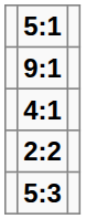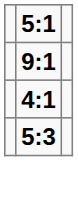 <table bgcolor="#f9f9f9" cellpadding="3" cellspacing="0" border="1" style="font-size: 95%; border: gray solid 1px; border-collapse: collapse; background: #f9f9f9;">
 <tr>
 <td><strong></strong></td>
 <td align="center"><strong>5:1</strong></td>
 <td></td>
 </tr>
 <tr>
 <td><strong></strong></td>
 <td align="center"><strong>9:1</strong></td>
 <td></td>
 </tr>
 <tr>
 <td><strong></strong></td>
 <td align="center"><strong>4:1</strong></td>
 <td></td>
 </tr>
 <tr>
-<td></td>
-<td align="center"><strong>2:2</strong></td>
-<td></td>
-</tr>
-<tr>
 <td><strong></strong></td>
 <td align="center"><strong>5:3</strong></td>
 <td></td>
 </tr>
 </table>
